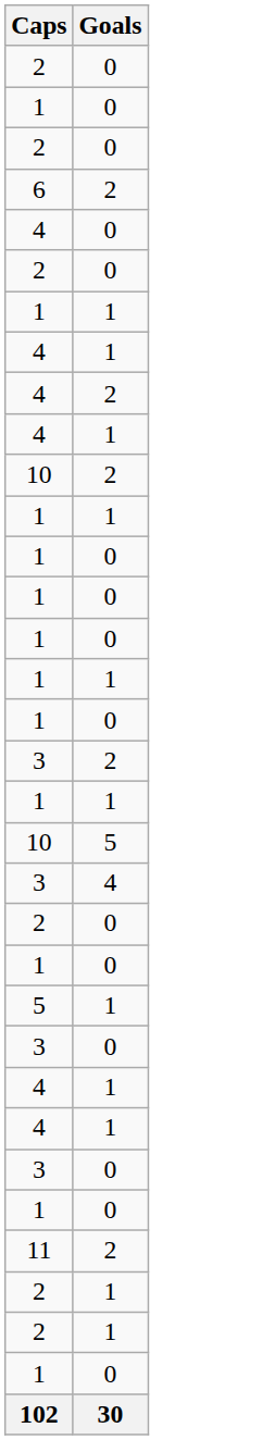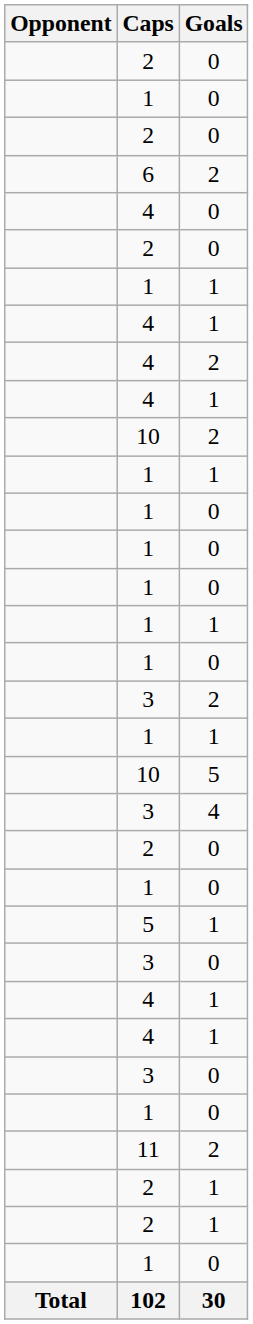 <table class="wikitable" style="text-align:center">
 <tr>
+<th scope="col">Opponent</th>
 <th scope="col">Caps</th>
 <th scope="col">Goals</th>
 </tr>
 <tr>
+<td style="text-align:left"></td>
 <td>2</td>
 <td>0</td>
 </tr>
 <tr>
+<td style="text-align:left"></td>
 <td>1</td>
 <td>0</td>
 </tr>
 <tr>
+<td style="text-align:left"></td>
 <td>2</td>
 <td>0</td>
 </tr>
 <tr>
+<td style="text-align:left"></td>
 <td>6</td>
 <td>2</td>
 </tr>
 <tr>
+<td style="text-align:left"></td>
 <td>4</td>
 <td>0</td>
 </tr>
 <tr>
+<td style="text-align:left"></td>
 <td>2</td>
 <td>0</td>
 </tr>
 <tr>
+<td style="text-align:left"></td>
 <td>1</td>
 <td>1</td>
 </tr>
 <tr>
+<td style="text-align:left"></td>
 <td>4</td>
 <td>1</td>
 </tr>
 <tr>
+<td style="text-align:left"></td>
 <td>4</td>
 <td>2</td>
 </tr>
 <tr>
+<td style="text-align:left"></td>
 <td>4</td>
 <td>1</td>
 </tr>
 <tr>
+<td style="text-align:left"></td>
 <td>10</td>
 <td>2</td>
 </tr>
 <tr>
+<td style="text-align:left"></td>
 <td>1</td>
 <td>1</td>
 </tr>
 <tr>
+<td style="text-align:left"></td>
 <td>1</td>
 <td>0</td>
 </tr>
 <tr>
+<td style="text-align:left"></td>
 <td>1</td>
 <td>0</td>
 </tr>
 <tr>
+<td style="text-align:left"></td>
 <td>1</td>
 <td>0</td>
 </tr>
 <tr>
+<td style="text-align:left"></td>
 <td>1</td>
 <td>1</td>
 </tr>
 <tr>
+<td style="text-align:left"></td>
 <td>1</td>
 <td>0</td>
 </tr>
 <tr>
+<td style="text-align:left"></td>
 <td>3</td>
 <td>2</td>
 </tr>
 <tr>
+<td style="text-align:left"></td>
 <td>1</td>
 <td>1</td>
 </tr>
 <tr>
+<td style="text-align:left"></td>
 <td>10</td>
 <td>5</td>
 </tr>
 <tr>
+<td style="text-align:left"></td>
 <td>3</td>
 <td>4</td>
 </tr>
 <tr>
+<td style="text-align:left"></td>
 <td>2</td>
 <td>0</td>
 </tr>
 <tr>
+<td style="text-align:left"></td>
 <td>1</td>
 <td>0</td>
 </tr>
 <tr>
+<td style="text-align:left"></td>
 <td>5</td>
 <td>1</td>
 </tr>
 <tr>
+<td style="text-align:left"></td>
 <td>3</td>
 <td>0</td>
 </tr>
 <tr>
+<td style="text-align:left"></td>
 <td>4</td>
 <td>1</td>
 </tr>
 <tr>
+<td style="text-align:left"></td>
 <td>4</td>
 <td>1</td>
 </tr>
 <tr>
+<td style="text-align:left"></td>
 <td>3</td>
 <td>0</td>
 </tr>
 <tr>
+<td style="text-align:left"></td>
 <td>1</td>
 <td>0</td>
 </tr>
 <tr>
+<td style="text-align:left"></td>
 <td>11</td>
 <td>2</td>
 </tr>
 <tr>
+<td style="text-align:left"></td>
 <td>2</td>
 <td>1</td>
 </tr>
 <tr>
+<td style="text-align:left"></td>
 <td>2</td>
 <td>1</td>
 </tr>
 <tr>
+<td style="text-align:left"></td>
 <td>1</td>
 <td>0</td>
 </tr>
 <tr>
+<th>Total</th>
 <th>102</th>
 <th>30</th>
 </tr>
 </table>
